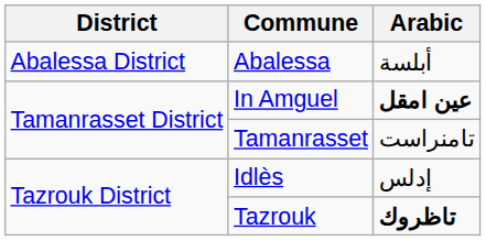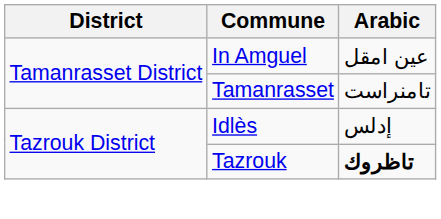 <table class="wikitable sortable">
 <tr>
 <th>District</th>
 <th>Commune</th>
 <th>Arabic</th>
 </tr>
 <tr>
-<td><a href='#'>Abalessa District</a></td>
-<td><a href='#'>Abalessa</a></td>
-<td>أبلسة</td>
-</tr>
-<tr>
 <td rowspan="2"><a href='#'>Tamanrasset District</a></td>
 <td><a href='#'>In Amguel</a></td>
-<td><strong>عين امقل</strong></td>
+<td>عين امقل</td>
 </tr>
 <tr>
 <td><a href='#'>Tamanrasset</a></td>
 <td>تامنراست</td>
 </tr>
 <tr>
 <td rowspan="2"><a href='#'>Tazrouk District</a></td>
 <td><a href='#'>Idlès</a></td>
 <td>إدلس</td>
 </tr>
 <tr>
 <td><a href='#'>Tazrouk</a></td>
 <td><strong>تاظروك</strong></td>
 </tr>
 </table>
